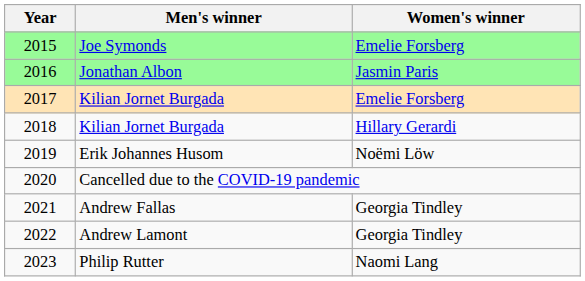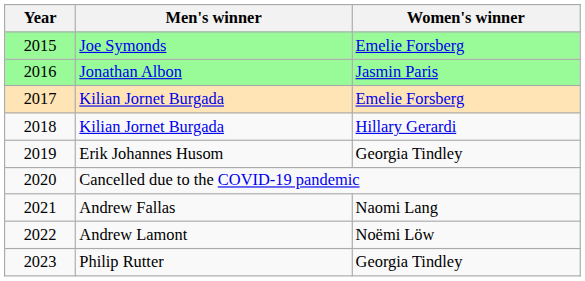 <table class="wikitable" width=40% style="font-size:90%; text-align:left;">
 <tr>
 <th>Year</th>
 <th>Men's winner</th>
 <th>Women's winner</th>
 </tr>
 <tr bgcolor=palegreen>
 <td align=center>2015</td>
 <td> <a href='#'>Joe Symonds</a></td>
 <td> <a href='#'>Emelie Forsberg</a></td>
 </tr>
 <tr bgcolor=palegreen>
 <td align=center>2016</td>
 <td> <a href='#'>Jonathan Albon</a></td>
 <td> <a href='#'>Jasmin Paris</a></td>
 </tr>
 <tr bgcolor=moccasin>
 <td align=center>2017</td>
 <td> <a href='#'>Kilian Jornet Burgada</a></td>
 <td> <a href='#'>Emelie Forsberg</a></td>
 </tr>
 <tr>
 <td align=center>2018</td>
 <td> <a href='#'>Kilian Jornet Burgada</a></td>
 <td> <a href='#'>Hillary Gerardi</a></td>
 </tr>
 <tr>
 <td align=center>2019</td>
 <td> Erik Johannes Husom</td>
-<td> Noëmi Löw</td>
+<td> Georgia Tindley</td>
 </tr>
 <tr>
 <td align=center>2020</td>
 <td colspan="2">Cancelled due to the <a href='#'>COVID-19 pandemic</a></td>
 </tr>
 <tr>
 <td align=center>2021</td>
 <td> Andrew Fallas</td>
-<td> Georgia Tindley</td>
+<td> Naomi Lang</td>
 </tr>
 <tr>
 <td align=center>2022</td>
 <td> Andrew Lamont</td>
-<td> Georgia Tindley</td>
+<td> Noëmi Löw</td>
 </tr>
 <tr>
 <td align=center>2023</td>
 <td> Philip Rutter</td>
-<td> Naomi Lang</td>
+<td> Georgia Tindley</td>
 </tr>
 </table>
